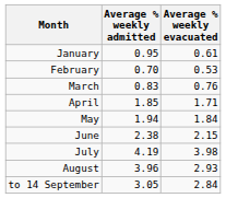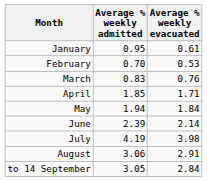 <table class="wikitable" style="text-align:right; float:right;">
 <tr>
 <th>Month</th>
 <th>Average %<br>weekly<br>admitted</th>
 <th>Average %<br>weekly<br>evacuated</th>
 </tr>
 <tr>
 <td>January</td>
 <td>0.95</td>
 <td>0.61</td>
 </tr>
 <tr>
 <td>February</td>
 <td>0.70</td>
 <td>0.53</td>
 </tr>
 <tr>
 <td>March</td>
 <td>0.83</td>
 <td>0.76</td>
 </tr>
 <tr>
 <td>April</td>
 <td>1.85</td>
 <td>1.71</td>
 </tr>
 <tr>
 <td>May</td>
 <td>1.94</td>
 <td>1.84</td>
 </tr>
 <tr>
 <td>June</td>
-<td>2.38</td>
-<td>2.15</td>
+<td>2.39</td>
+<td>2.14</td>
 </tr>
 <tr>
 <td>July</td>
 <td>4.19</td>
 <td>3.98</td>
 </tr>
 <tr>
 <td>August</td>
-<td>3.96</td>
-<td>2.93</td>
+<td>3.06</td>
+<td>2.91</td>
 </tr>
 <tr>
 <td>to 14 September</td>
 <td>3.05</td>
 <td>2.84</td>
 </tr>
 </table>
